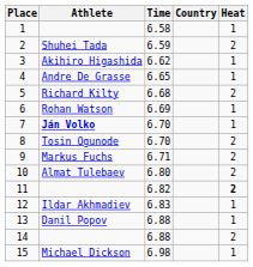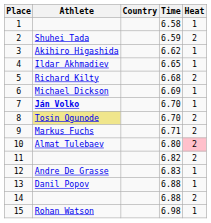 <table class="wikitable">
 <tr>
 <th>Place</th>
 <th>Athlete</th>
+<th>Country</th>
 <th>Time</th>
-<th>Country</th>
 <th>Heat</th>
 </tr>
 <tr>
 <td align=center>1</td>
 <td></td>
+<td></td>
 <td>6.58</td>
-<td></td>
 <td align=center>1</td>
 </tr>
 <tr>
 <td align=center>2</td>
 <td><a href='#'>Shuhei Tada</a></td>
+<td></td>
 <td>6.59</td>
-<td></td>
 <td align=center>2</td>
 </tr>
 <tr>
 <td align=center>3</td>
 <td><a href='#'>Akihiro Higashida</a></td>
+<td></td>
 <td>6.62</td>
-<td></td>
 <td align=center>1</td>
 </tr>
 <tr>
 <td align=center>4</td>
-<td><a href='#'>Andre De Grasse</a></td>
+<td><a href='#'>Ildar Akhmadiev</a></td>
+<td></td>
 <td>6.65</td>
-<td></td>
 <td align=center>1</td>
 </tr>
 <tr>
 <td align=center>5</td>
 <td><a href='#'>Richard Kilty</a></td>
+<td></td>
 <td>6.68</td>
-<td></td>
 <td align=center>2</td>
 </tr>
 <tr>
 <td align=center>6</td>
-<td><a href='#'>Rohan Watson</a></td>
+<td><a href='#'>Michael Dickson</a></td>
+<td></td>
 <td>6.69</td>
-<td></td>
 <td align=center>1</td>
 </tr>
 <tr>
 <td align=center>7</td>
 <td><strong><a href='#'>Ján Volko</a></strong></td>
+<td></td>
 <td>6.70</td>
-<td></td>
 <td align=center>1</td>
 </tr>
 <tr>
 <td align=center>8</td>
-<td><a href='#'>Tosin Ogunode</a></td>
+<td style="background: khaki;"><a href='#'>Tosin Ogunode</a></td>
+<td></td>
 <td>6.70</td>
-<td></td>
 <td align=center>2</td>
 </tr>
 <tr>
 <td align=center>9</td>
 <td><a href='#'>Markus Fuchs</a></td>
+<td></td>
 <td>6.71</td>
-<td></td>
 <td align=center>2</td>
 </tr>
 <tr>
 <td align=center>10</td>
 <td><a href='#'>Almat Tulebaev</a></td>
+<td></td>
 <td>6.80</td>
-<td></td>
-<td align=center>2</td>
+<td align=center style="background: pink;">2</td>
 </tr>
 <tr>
 <td align=center>11</td>
 <td></td>
+<td></td>
 <td>6.82</td>
-<td></td>
-<td align=center><strong>2</strong></td>
+<td align=center>2</td>
 </tr>
 <tr>
 <td align=center>12</td>
-<td><a href='#'>Ildar Akhmadiev</a></td>
+<td><a href='#'>Andre De Grasse</a></td>
+<td></td>
 <td>6.83</td>
-<td></td>
 <td align=center>1</td>
 </tr>
 <tr>
 <td align=center>13</td>
 <td><a href='#'>Danil Popov</a></td>
+<td></td>
 <td>6.88</td>
-<td></td>
 <td align=center>1</td>
 </tr>
 <tr>
 <td align=center>14</td>
 <td></td>
+<td></td>
 <td>6.88</td>
-<td></td>
 <td align=center>2</td>
 </tr>
 <tr>
 <td align=center>15</td>
-<td><a href='#'>Michael Dickson</a></td>
+<td><a href='#'>Rohan Watson</a></td>
+<td></td>
 <td>6.98</td>
-<td></td>
 <td align=center>1</td>
 </tr>
 </table>
